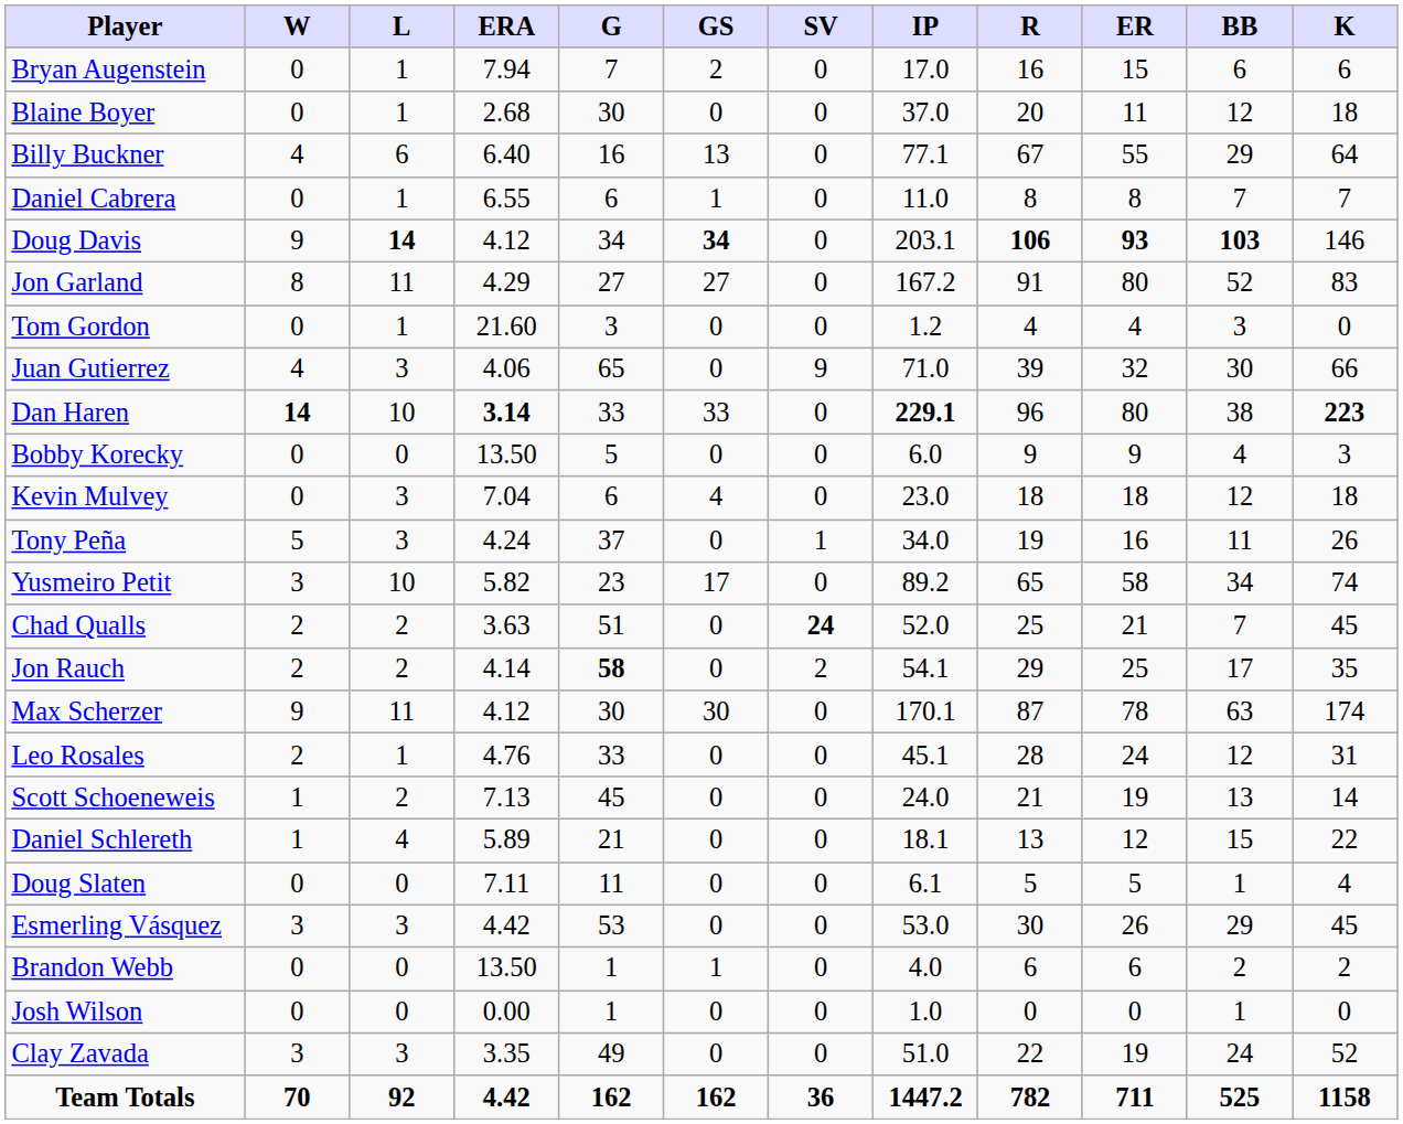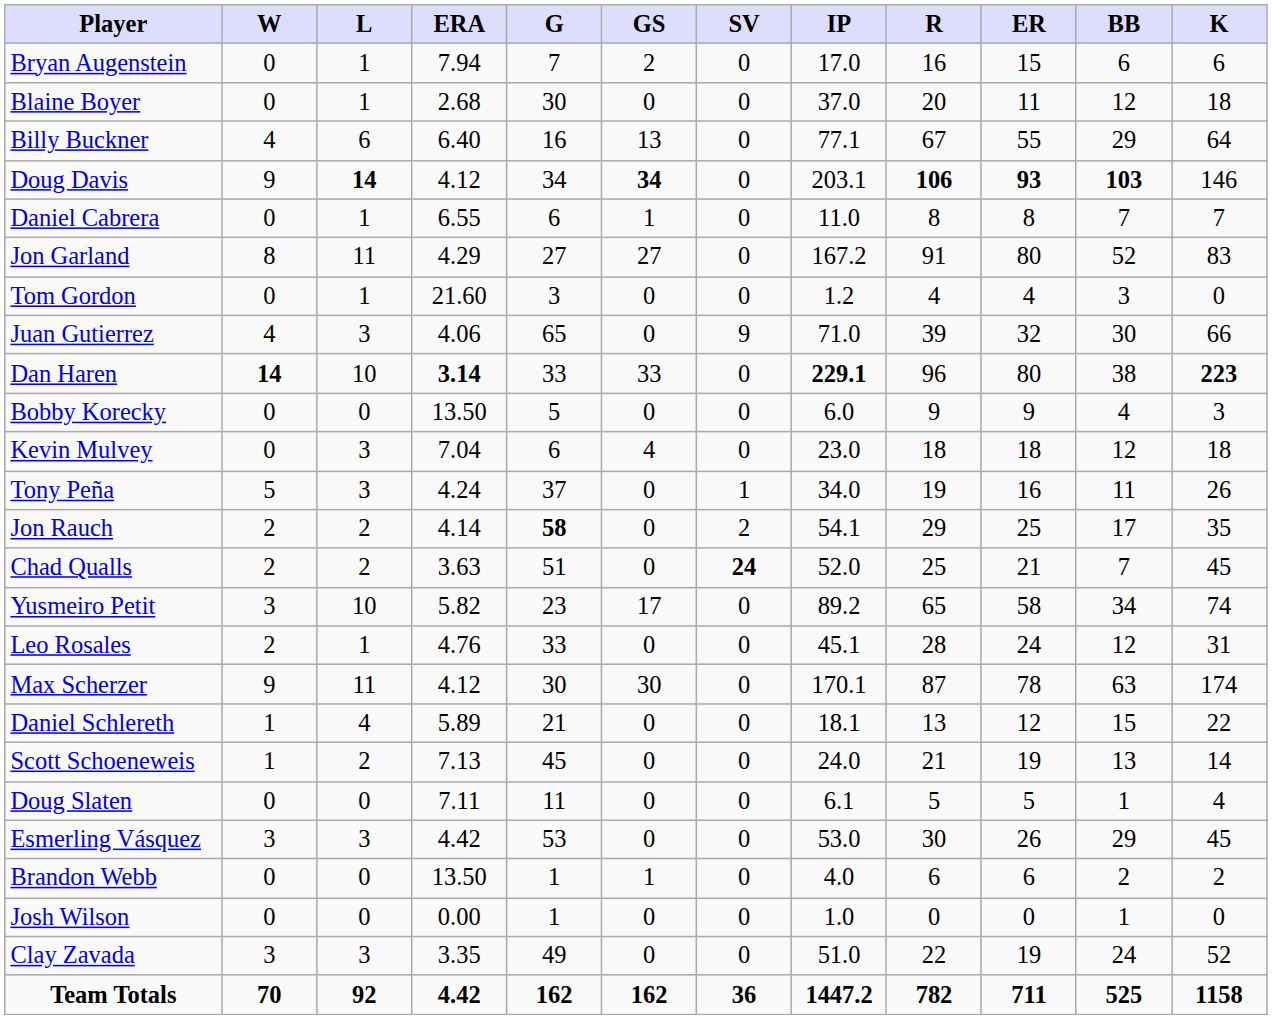 <table class="wikitable" style="text-align:center;">
 <tr>
 <th style="background:#ddf; width:16%;">Player</th>
 <th style="background:#ddf; width:7%;">W</th>
 <th style="background:#ddf; width:7%;">L</th>
 <th style="background:#ddf; width:7%;">ERA</th>
 <th style="background:#ddf; width:7%;">G</th>
 <th style="background:#ddf; width:7%;">GS</th>
 <th style="background:#ddf; width:7%;">SV</th>
 <th style="background:#ddf; width:7%;">IP</th>
 <th style="background:#ddf; width:7%;">R</th>
 <th style="background:#ddf; width:7%;">ER</th>
 <th style="background:#ddf; width:7%;">BB</th>
 <th style="background:#ddf; width:7%;">K</th>
 </tr>
 <tr>
 <td style="text-align:left;"><a href='#'>Bryan Augenstein</a></td>
 <td style="text-align:center;">0</td>
 <td style="text-align:center;">1</td>
 <td style="text-align:center;">7.94</td>
 <td style="text-align:center;">7</td>
 <td style="text-align:center;">2</td>
 <td style="text-align:center;">0</td>
 <td style="text-align:center;">17.0</td>
 <td style="text-align:center;">16</td>
 <td style="text-align:center;">15</td>
 <td style="text-align:center;">6</td>
 <td style="text-align:center;">6</td>
 </tr>
 <tr>
 <td style="text-align:left;"><a href='#'>Blaine Boyer</a></td>
 <td style="text-align:center;">0</td>
 <td style="text-align:center;">1</td>
 <td style="text-align:center;">2.68</td>
 <td style="text-align:center;">30</td>
 <td style="text-align:center;">0</td>
 <td style="text-align:center;">0</td>
 <td style="text-align:center;">37.0</td>
 <td style="text-align:center;">20</td>
 <td style="text-align:center;">11</td>
 <td style="text-align:center;">12</td>
 <td style="text-align:center;">18</td>
 </tr>
 <tr>
 <td style="text-align:left;"><a href='#'>Billy Buckner</a></td>
 <td style="text-align:center">4</td>
 <td style="text-align:center">6</td>
 <td style="text-align:center">6.40</td>
 <td style="text-align:center">16</td>
 <td style="text-align:center">13</td>
 <td style="text-align:center">0</td>
 <td style="text-align:center">77.1</td>
 <td style="text-align:center">67</td>
 <td style="text-align:center">55</td>
 <td style="text-align:center">29</td>
 <td style="text-align:center">64</td>
 </tr>
 <tr>
+<td style="text-align:left;"><a href='#'>Doug Davis</a></td>
+<td style="text-align:center">9</td>
+<td style="text-align:center"><strong>14</strong></td>
+<td style="text-align:center">4.12</td>
+<td style="text-align:center">34</td>
+<td style="text-align:center"><strong>34</strong></td>
+<td style="text-align:center">0</td>
+<td style="text-align:center">203.1</td>
+<td style="text-align:center"><strong>106</strong></td>
+<td style="text-align:center"><strong>93</strong></td>
+<td style="text-align:center"><strong>103</strong></td>
+<td style="text-align:center">146</td>
+</tr>
+<tr>
 <td style="text-align:left;"><a href='#'>Daniel Cabrera</a></td>
 <td style="text-align:center;">0</td>
 <td style="text-align:center;">1</td>
 <td style="text-align:center;">6.55</td>
 <td style="text-align:center;">6</td>
 <td style="text-align:center;">1</td>
 <td style="text-align:center;">0</td>
 <td style="text-align:center;">11.0</td>
 <td style="text-align:center;">8</td>
 <td style="text-align:center;">8</td>
 <td style="text-align:center;">7</td>
 <td style="text-align:center;">7</td>
-</tr>
-<tr>
-<td style="text-align:left;"><a href='#'>Doug Davis</a></td>
-<td style="text-align:center">9</td>
-<td style="text-align:center"><strong>14</strong></td>
-<td style="text-align:center">4.12</td>
-<td style="text-align:center">34</td>
-<td style="text-align:center"><strong>34</strong></td>
-<td style="text-align:center">0</td>
-<td style="text-align:center">203.1</td>
-<td style="text-align:center"><strong>106</strong></td>
-<td style="text-align:center"><strong>93</strong></td>
-<td style="text-align:center"><strong>103</strong></td>
-<td style="text-align:center">146</td>
 </tr>
 <tr>
 <td style="text-align:left;"><a href='#'>Jon Garland</a></td>
 <td style="text-align:center">8</td>
 <td style="text-align:center">11</td>
 <td style="text-align:center">4.29</td>
 <td style="text-align:center">27</td>
 <td style="text-align:center">27</td>
 <td style="text-align:center">0</td>
 <td style="text-align:center">167.2</td>
 <td style="text-align:center">91</td>
 <td style="text-align:center">80</td>
 <td style="text-align:center">52</td>
 <td style="text-align:center">83</td>
 </tr>
 <tr>
 <td style="text-align:left;"><a href='#'>Tom Gordon</a></td>
 <td style="text-align:center">0</td>
 <td style="text-align:center">1</td>
 <td style="text-align:center">21.60</td>
 <td style="text-align:center">3</td>
 <td style="text-align:center">0</td>
 <td style="text-align:center">0</td>
 <td style="text-align:center">1.2</td>
 <td style="text-align:center">4</td>
 <td style="text-align:center">4</td>
 <td style="text-align:center">3</td>
 <td style="text-align:center">0</td>
 </tr>
 <tr>
 <td style="text-align:left;"><a href='#'>Juan Gutierrez</a></td>
 <td style="text-align:center">4</td>
 <td style="text-align:center">3</td>
 <td style="text-align:center">4.06</td>
 <td style="text-align:center">65</td>
 <td style="text-align:center">0</td>
 <td style="text-align:center">9</td>
 <td style="text-align:center">71.0</td>
 <td style="text-align:center">39</td>
 <td style="text-align:center">32</td>
 <td style="text-align:center">30</td>
 <td style="text-align:center">66</td>
 </tr>
 <tr>
 <td style="text-align:left;"><a href='#'>Dan Haren</a></td>
 <td style="text-align:center"><strong>14</strong></td>
 <td style="text-align:center">10</td>
 <td style="text-align:center"><strong>3.14</strong></td>
 <td style="text-align:center">33</td>
 <td style="text-align:center">33</td>
 <td style="text-align:center">0</td>
 <td style="text-align:center"><strong>229.1</strong></td>
 <td style="text-align:center">96</td>
 <td style="text-align:center">80</td>
 <td style="text-align:center">38</td>
 <td style="text-align:center"><strong>223</strong></td>
 </tr>
 <tr>
 <td style="text-align:left;"><a href='#'>Bobby Korecky</a></td>
 <td style="text-align:center">0</td>
 <td style="text-align:center">0</td>
 <td style="text-align:center">13.50</td>
 <td style="text-align:center">5</td>
 <td style="text-align:center">0</td>
 <td style="text-align:center">0</td>
 <td style="text-align:center">6.0</td>
 <td style="text-align:center">9</td>
 <td style="text-align:center">9</td>
 <td style="text-align:center">4</td>
 <td style="text-align:center">3</td>
 </tr>
 <tr>
 <td style="text-align:left;"><a href='#'>Kevin Mulvey</a></td>
 <td style="text-align:center;">0</td>
 <td style="text-align:center;">3</td>
 <td style="text-align:center;">7.04</td>
 <td style="text-align:center;">6</td>
 <td style="text-align:center;">4</td>
 <td style="text-align:center;">0</td>
 <td style="text-align:center;">23.0</td>
 <td style="text-align:center;">18</td>
 <td style="text-align:center;">18</td>
 <td style="text-align:center;">12</td>
 <td style="text-align:center;">18</td>
 </tr>
 <tr>
 <td style="text-align:left;"><a href='#'>Tony Peña</a></td>
 <td style="text-align:center">5</td>
 <td style="text-align:center">3</td>
 <td style="text-align:center">4.24</td>
 <td style="text-align:center">37</td>
 <td style="text-align:center">0</td>
 <td style="text-align:center">1</td>
 <td style="text-align:center">34.0</td>
 <td style="text-align:center">19</td>
 <td style="text-align:center">16</td>
 <td style="text-align:center">11</td>
 <td style="text-align:center">26</td>
 </tr>
 <tr>
-<td style="text-align:left;"><a href='#'>Yusmeiro Petit</a></td>
-<td style="text-align:center">3</td>
-<td style="text-align:center">10</td>
-<td style="text-align:center">5.82</td>
-<td style="text-align:center">23</td>
+<td style="text-align:left;"><a href='#'>Jon Rauch</a></td>
+<td style="text-align:center">2</td>
+<td style="text-align:center">2</td>
+<td style="text-align:center">4.14</td>
+<td style="text-align:center"><strong>58</strong></td>
+<td style="text-align:center">0</td>
+<td style="text-align:center">2</td>
+<td style="text-align:center">54.1</td>
+<td style="text-align:center">29</td>
+<td style="text-align:center">25</td>
 <td style="text-align:center">17</td>
-<td style="text-align:center">0</td>
-<td style="text-align:center">89.2</td>
-<td style="text-align:center">65</td>
-<td style="text-align:center">58</td>
-<td style="text-align:center">34</td>
-<td style="text-align:center">74</td>
+<td style="text-align:center">35</td>
 </tr>
 <tr>
 <td style="text-align:left;"><a href='#'>Chad Qualls</a></td>
 <td style="text-align:center">2</td>
 <td style="text-align:center">2</td>
 <td style="text-align:center">3.63</td>
 <td style="text-align:center">51</td>
 <td style="text-align:center">0</td>
 <td style="text-align:center"><strong>24</strong></td>
 <td style="text-align:center">52.0</td>
 <td style="text-align:center">25</td>
 <td style="text-align:center">21</td>
 <td style="text-align:center">7</td>
 <td style="text-align:center">45</td>
 </tr>
 <tr>
-<td style="text-align:left;"><a href='#'>Jon Rauch</a></td>
+<td style="text-align:left;"><a href='#'>Yusmeiro Petit</a></td>
+<td style="text-align:center">3</td>
+<td style="text-align:center">10</td>
+<td style="text-align:center">5.82</td>
+<td style="text-align:center">23</td>
+<td style="text-align:center">17</td>
+<td style="text-align:center">0</td>
+<td style="text-align:center">89.2</td>
+<td style="text-align:center">65</td>
+<td style="text-align:center">58</td>
+<td style="text-align:center">34</td>
+<td style="text-align:center">74</td>
+</tr>
+<tr>
+<td style="text-align:left;"><a href='#'>Leo Rosales</a></td>
 <td style="text-align:center">2</td>
-<td style="text-align:center">2</td>
-<td style="text-align:center">4.14</td>
-<td style="text-align:center"><strong>58</strong></td>
+<td style="text-align:center">1</td>
+<td style="text-align:center">4.76</td>
+<td style="text-align:center">33</td>
 <td style="text-align:center">0</td>
-<td style="text-align:center">2</td>
-<td style="text-align:center">54.1</td>
-<td style="text-align:center">29</td>
-<td style="text-align:center">25</td>
-<td style="text-align:center">17</td>
-<td style="text-align:center">35</td>
+<td style="text-align:center">0</td>
+<td style="text-align:center">45.1</td>
+<td style="text-align:center">28</td>
+<td style="text-align:center">24</td>
+<td style="text-align:center">12</td>
+<td style="text-align:center">31</td>
 </tr>
 <tr>
 <td style="text-align:left;"><a href='#'>Max Scherzer</a></td>
 <td style="text-align:center">9</td>
 <td style="text-align:center">11</td>
 <td style="text-align:center">4.12</td>
 <td style="text-align:center">30</td>
 <td style="text-align:center">30</td>
 <td style="text-align:center">0</td>
 <td style="text-align:center">170.1</td>
 <td style="text-align:center">87</td>
 <td style="text-align:center">78</td>
 <td style="text-align:center">63</td>
 <td style="text-align:center">174</td>
 </tr>
 <tr>
-<td style="text-align:left;"><a href='#'>Leo Rosales</a></td>
-<td style="text-align:center">2</td>
+<td style="text-align:left;"><a href='#'>Daniel Schlereth</a></td>
 <td style="text-align:center">1</td>
-<td style="text-align:center">4.76</td>
-<td style="text-align:center">33</td>
+<td style="text-align:center">4</td>
+<td style="text-align:center">5.89</td>
+<td style="text-align:center">21</td>
 <td style="text-align:center">0</td>
 <td style="text-align:center">0</td>
-<td style="text-align:center">45.1</td>
-<td style="text-align:center">28</td>
-<td style="text-align:center">24</td>
+<td style="text-align:center">18.1</td>
+<td style="text-align:center">13</td>
 <td style="text-align:center">12</td>
-<td style="text-align:center">31</td>
+<td style="text-align:center">15</td>
+<td style="text-align:center">22</td>
 </tr>
 <tr>
 <td style="text-align:left;"><a href='#'>Scott Schoeneweis</a></td>
 <td style="text-align:center">1</td>
 <td style="text-align:center">2</td>
 <td style="text-align:center">7.13</td>
 <td style="text-align:center">45</td>
 <td style="text-align:center">0</td>
 <td style="text-align:center">0</td>
 <td style="text-align:center">24.0</td>
 <td style="text-align:center">21</td>
 <td style="text-align:center">19</td>
 <td style="text-align:center">13</td>
 <td style="text-align:center">14</td>
-</tr>
-<tr>
-<td style="text-align:left;"><a href='#'>Daniel Schlereth</a></td>
-<td style="text-align:center">1</td>
-<td style="text-align:center">4</td>
-<td style="text-align:center">5.89</td>
-<td style="text-align:center">21</td>
-<td style="text-align:center">0</td>
-<td style="text-align:center">0</td>
-<td style="text-align:center">18.1</td>
-<td style="text-align:center">13</td>
-<td style="text-align:center">12</td>
-<td style="text-align:center">15</td>
-<td style="text-align:center">22</td>
 </tr>
 <tr>
 <td style="text-align:left;"><a href='#'>Doug Slaten</a></td>
 <td style="text-align:center">0</td>
 <td style="text-align:center">0</td>
 <td style="text-align:center">7.11</td>
 <td style="text-align:center">11</td>
 <td style="text-align:center">0</td>
 <td style="text-align:center">0</td>
 <td style="text-align:center">6.1</td>
 <td style="text-align:center">5</td>
 <td style="text-align:center">5</td>
 <td style="text-align:center">1</td>
 <td style="text-align:center">4</td>
 </tr>
 <tr>
 <td style="text-align:left;"><a href='#'>Esmerling Vásquez</a></td>
 <td style="text-align:center">3</td>
 <td style="text-align:center">3</td>
 <td style="text-align:center">4.42</td>
 <td style="text-align:center">53</td>
 <td style="text-align:center">0</td>
 <td style="text-align:center">0</td>
 <td style="text-align:center">53.0</td>
 <td style="text-align:center">30</td>
 <td style="text-align:center">26</td>
 <td style="text-align:center">29</td>
 <td style="text-align:center">45</td>
 </tr>
 <tr>
 <td style="text-align:left;"><a href='#'>Brandon Webb</a></td>
 <td style="text-align:center">0</td>
 <td style="text-align:center">0</td>
 <td style="text-align:center">13.50</td>
 <td style="text-align:center">1</td>
 <td style="text-align:center">1</td>
 <td style="text-align:center">0</td>
 <td style="text-align:center">4.0</td>
 <td style="text-align:center">6</td>
 <td style="text-align:center">6</td>
 <td style="text-align:center">2</td>
 <td style="text-align:center">2</td>
 </tr>
 <tr>
 <td style="text-align:left;"><a href='#'>Josh Wilson</a></td>
 <td style="text-align:center">0</td>
 <td style="text-align:center">0</td>
 <td style="text-align:center">0.00</td>
 <td style="text-align:center">1</td>
 <td style="text-align:center">0</td>
 <td style="text-align:center">0</td>
 <td style="text-align:center">1.0</td>
 <td style="text-align:center">0</td>
 <td style="text-align:center">0</td>
 <td style="text-align:center">1</td>
 <td style="text-align:center">0</td>
 </tr>
 <tr>
 <td style="text-align:left;"><a href='#'>Clay Zavada</a></td>
 <td style="text-align:center">3</td>
 <td style="text-align:center">3</td>
 <td style="text-align:center">3.35</td>
 <td style="text-align:center">49</td>
 <td style="text-align:center">0</td>
 <td style="text-align:center">0</td>
 <td style="text-align:center">51.0</td>
 <td style="text-align:center">22</td>
 <td style="text-align:center">19</td>
 <td style="text-align:center">24</td>
 <td style="text-align:center">52</td>
 </tr>
 <tr>
 <td style="text-align:center"><strong>Team Totals</strong></td>
 <td style="text-align:center"><strong>70</strong></td>
 <td style="text-align:center"><strong>92</strong></td>
 <td style="text-align:center"><strong>4.42</strong></td>
 <td style="text-align:center"><strong>162</strong></td>
 <td style="text-align:center"><strong>162</strong></td>
 <td style="text-align:center"><strong>36</strong></td>
 <td style="text-align:center"><strong>1447.2</strong></td>
 <td style="text-align:center"><strong>782</strong></td>
 <td style="text-align:center"><strong>711</strong></td>
 <td style="text-align:center"><strong>525</strong></td>
 <td style="text-align:center"><strong>1158</strong></td>
 </tr>
 </table>
